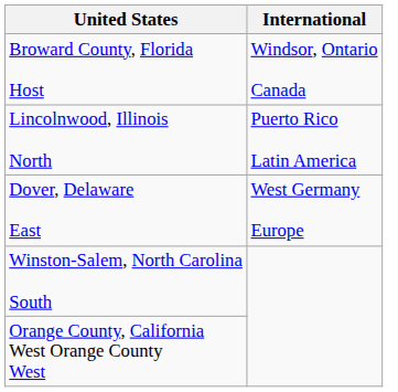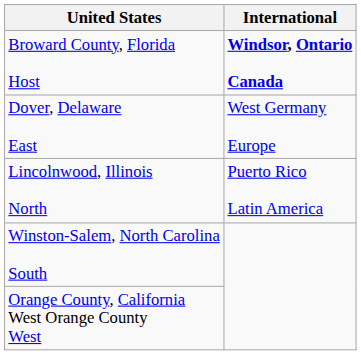 <table class="wikitable">
 <tr>
 <th>United States</th>
 <th>International</th>
 </tr>
 <tr>
 <td> <a href='#'>Broward County</a>, <a href='#'>Florida</a><br><br><a href='#'>Host</a></td>
-<td> <a href='#'>Windsor</a>, <a href='#'>Ontario</a><br><br><a href='#'>Canada</a></td>
+<td><strong> <a href='#'>Windsor</a>, <a href='#'>Ontario</a><br><br><a href='#'>Canada</a></strong></td>
+</tr>
+<tr>
+<td> <a href='#'>Dover</a>, <a href='#'>Delaware</a><br><br><a href='#'>East</a></td>
+<td> <a href='#'>West Germany</a><br><br><a href='#'>Europe</a></td>
 </tr>
 <tr>
 <td> <a href='#'>Lincolnwood</a>, <a href='#'>Illinois</a><br><br><a href='#'>North</a></td>
 <td> <a href='#'>Puerto Rico</a><br><br><a href='#'>Latin America</a></td>
-</tr>
-<tr>
-<td> <a href='#'>Dover</a>, <a href='#'>Delaware</a><br><br><a href='#'>East</a></td>
-<td> <a href='#'>West Germany</a><br><br><a href='#'>Europe</a></td>
 </tr>
 <tr>
 <td> <a href='#'>Winston-Salem</a>, <a href='#'>North Carolina</a><br><br><a href='#'>South</a></td>
 <td rowspan=2></td>
 </tr>
 <tr>
 <td> <a href='#'>Orange County</a>, <a href='#'>California</a><br>West Orange County<br><a href='#'>West</a></td>
 </tr>
 </table>
